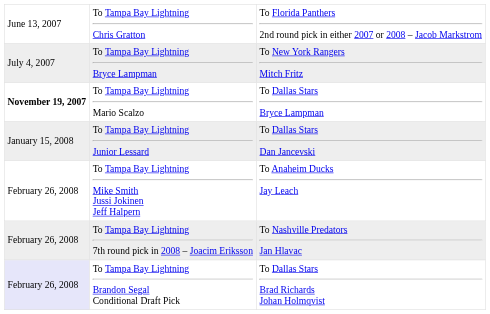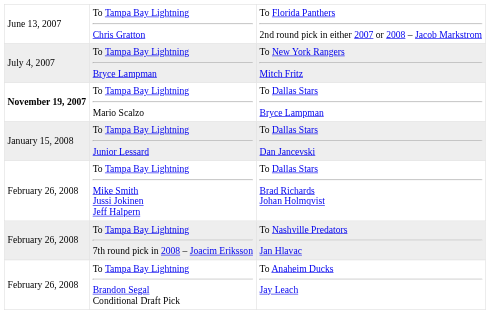 <table border=1 style="border-collapse:collapse" bordercolor="#DFDFDF"  cellpadding="5">
 <tr>
 <td>June 13, 2007<br></td>
 <td valign="top">To <a href='#'>Tampa Bay Lightning</a> <hr><a href='#'>Chris Gratton</a></td>
 <td valign="top">To <a href='#'>Florida Panthers</a> <hr>2nd round pick in either <a href='#'>2007</a> or <a href='#'>2008</a> – <a href='#'>Jacob Markstrom</a></td>
 </tr>
 <tr bgcolor="#eeeeee">
 <td>July 4, 2007<br></td>
 <td valign="top">To <a href='#'>Tampa Bay Lightning</a> <hr> <a href='#'>Bryce Lampman</a></td>
 <td valign="top">To <a href='#'>New York Rangers</a> <hr> <a href='#'>Mitch Fritz</a></td>
 </tr>
 <tr>
 <td><strong>November 19, 2007<br></strong></td>
 <td valign="top">To <a href='#'>Tampa Bay Lightning</a> <hr> Mario Scalzo</td>
 <td valign="top">To <a href='#'>Dallas Stars</a> <hr> <a href='#'>Bryce Lampman</a></td>
 </tr>
 <tr bgcolor="#eeeeee">
 <td>January 15, 2008<br></td>
 <td valign="top">To <a href='#'>Tampa Bay Lightning</a> <hr> <a href='#'>Junior Lessard</a></td>
 <td valign="top">To <a href='#'>Dallas Stars</a> <hr> <a href='#'>Dan Jancevski</a></td>
 </tr>
 <tr>
 <td>February 26, 2008<br></td>
 <td valign="top">To <a href='#'>Tampa Bay Lightning</a> <hr> <a href='#'>Mike Smith</a> <br> <a href='#'>Jussi Jokinen</a> <br> <a href='#'>Jeff Halpern</a></td>
-<td valign="top">To <a href='#'>Anaheim Ducks</a> <hr> <a href='#'>Jay Leach</a></td>
+<td valign="top">To <a href='#'>Dallas Stars</a> <hr> <a href='#'>Brad Richards</a> <br> <a href='#'>Johan Holmqvist</a></td>
 </tr>
 <tr bgcolor="#eeeeee">
 <td>February 26, 2008<br></td>
 <td valign="top">To <a href='#'>Tampa Bay Lightning</a> <hr> 7th round pick in <a href='#'>2008</a> – <a href='#'>Joacim Eriksson</a></td>
 <td valign="top">To <a href='#'>Nashville Predators</a> <hr> <a href='#'>Jan Hlavac</a></td>
 </tr>
 <tr>
-<td style="background: lavender;">February 26, 2008<br></td>
+<td>February 26, 2008<br></td>
 <td valign="top">To <a href='#'>Tampa Bay Lightning</a> <hr> <a href='#'>Brandon Segal</a> <br> Conditional Draft Pick</td>
-<td valign="top">To <a href='#'>Dallas Stars</a> <hr> <a href='#'>Brad Richards</a> <br> <a href='#'>Johan Holmqvist</a></td>
+<td valign="top">To <a href='#'>Anaheim Ducks</a> <hr> <a href='#'>Jay Leach</a></td>
 </tr>
 </table>
